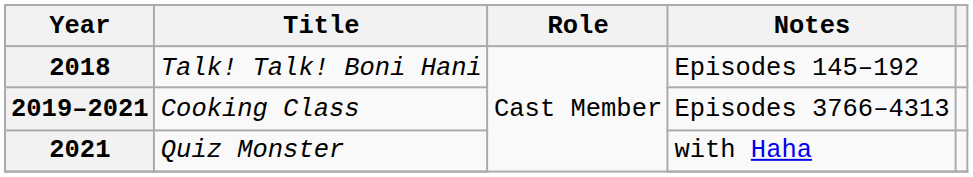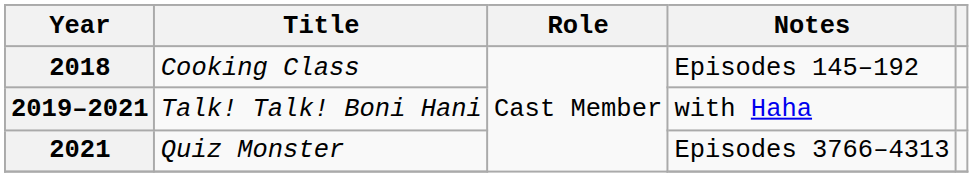 <table class="wikitable sortable plainrowheaders">
 <tr>
 <th scope="col">Year</th>
 <th scope="col">Title</th>
 <th scope="col">Role</th>
 <th scope="col" class="unsortable">Notes</th>
 <th scope="col" class="unsortable"></th>
 </tr>
 <tr>
 <th scope="row">2018</th>
-<td><em>Talk! Talk! Boni Hani</em></td>
+<td><em>Cooking Class</em></td>
 <td rowspan="5">Cast Member</td>
 <td>Episodes 145–192</td>
 <td></td>
 </tr>
 <tr>
 <th scope="row">2019–2021</th>
-<td><em>Cooking Class</em></td>
-<td>Episodes 3766–4313</td>
+<td><em>Talk! Talk! Boni Hani</em></td>
+<td>with <a href='#'>Haha</a></td>
 <td></td>
 </tr>
 <tr>
 <th scope="row">2021</th>
 <td><em>Quiz Monster</em></td>
-<td>with <a href='#'>Haha</a></td>
+<td>Episodes 3766–4313</td>
 <td></td>
 </tr>
 <tr>
 </tr>
 </table>
